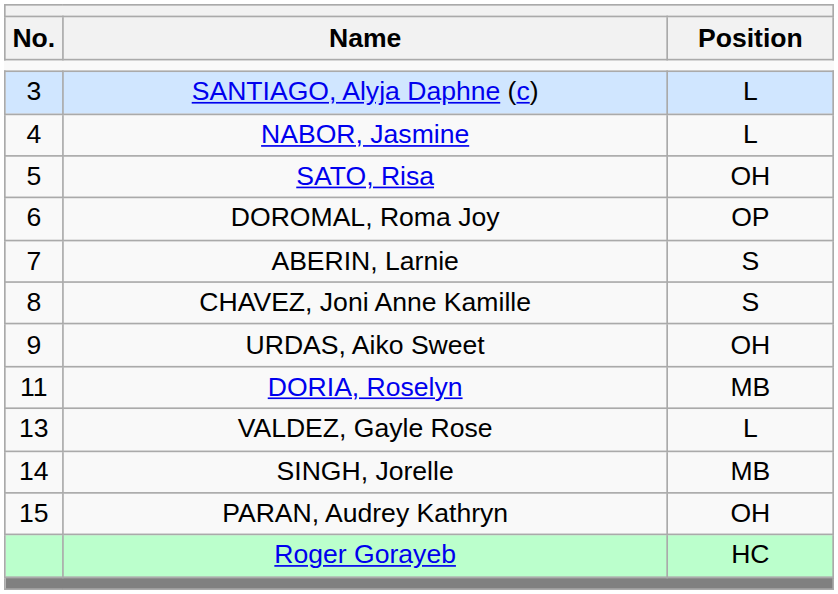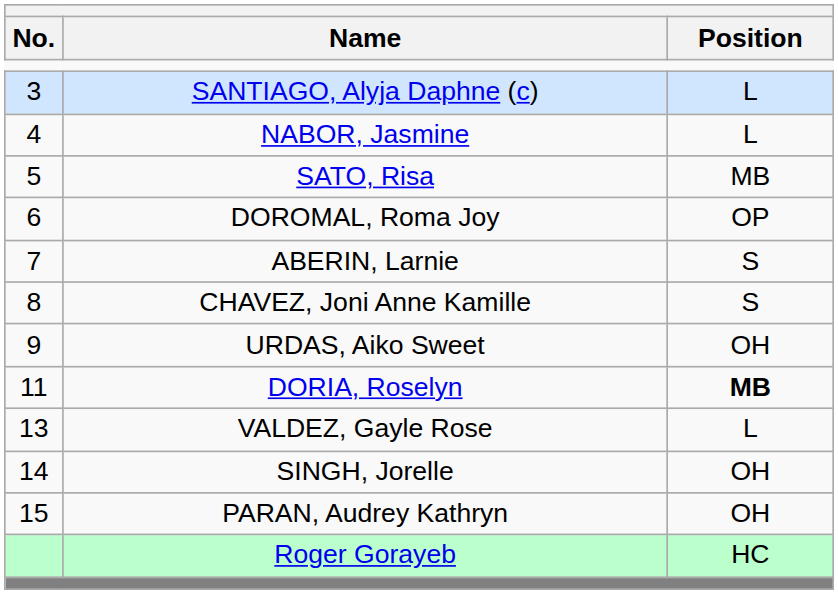 <table class='wikitable mw-collapsible mw-collapsed' style="text-align: center; width:500px; border: none">
 <tr>
 <th style='text-align: center;' colspan=3></th>
 </tr>
 <tr>
 <th style='width: 7%;'>No.</th>
 <th>Name</th>
 <th style='width: 20%;'>Position</th>
 </tr>
 <tr>
 <td style='border: none;'></td>
 </tr>
 <tr style="background:#D0E6FF">
 <td>3</td>
 <td><a href='#'>SANTIAGO, Alyja Daphne</a> (<a href='#'>c</a>)</td>
 <td>L</td>
 </tr>
 <tr>
 <td>4</td>
 <td><a href='#'>NABOR, Jasmine</a></td>
 <td>L</td>
 </tr>
 <tr>
 <td>5</td>
 <td><a href='#'>SATO, Risa</a></td>
-<td>OH</td>
+<td>MB</td>
 </tr>
 <tr>
 <td>6</td>
 <td>DOROMAL, Roma Joy</td>
 <td>OP</td>
 </tr>
 <tr>
 <td>7</td>
 <td>ABERIN, Larnie</td>
 <td>S</td>
 </tr>
 <tr>
 <td>8</td>
 <td>CHAVEZ, Joni Anne Kamille</td>
 <td>S</td>
 </tr>
 <tr>
 <td>9</td>
 <td>URDAS, Aiko Sweet</td>
 <td>OH</td>
 </tr>
 <tr>
 <td>11</td>
 <td><a href='#'>DORIA, Roselyn</a></td>
-<td>MB</td>
+<td><strong>MB</strong></td>
 </tr>
 <tr>
 <td>13</td>
 <td>VALDEZ, Gayle Rose</td>
 <td>L</td>
 </tr>
 <tr>
 <td>14</td>
 <td>SINGH, Jorelle</td>
-<td>MB</td>
+<td>OH</td>
 </tr>
 <tr>
 <td>15</td>
 <td>PARAN, Audrey Kathryn</td>
 <td>OH</td>
 </tr>
 <tr style="background:#BBFFCC">
 <td></td>
 <td><a href='#'>Roger Gorayeb</a></td>
 <td>HC</td>
 </tr>
 <tr>
 <th style='background: grey;' colspan=3></th>
 </tr>
 </table>
